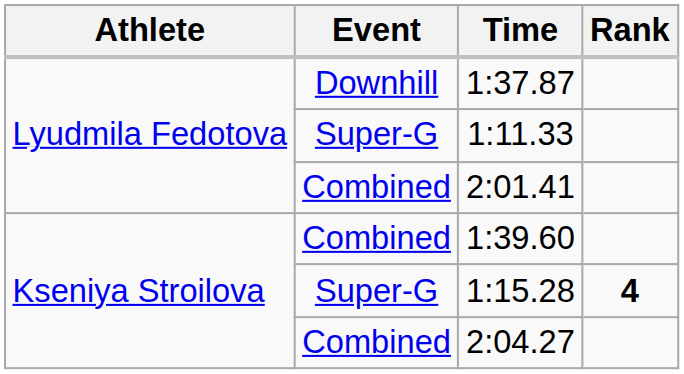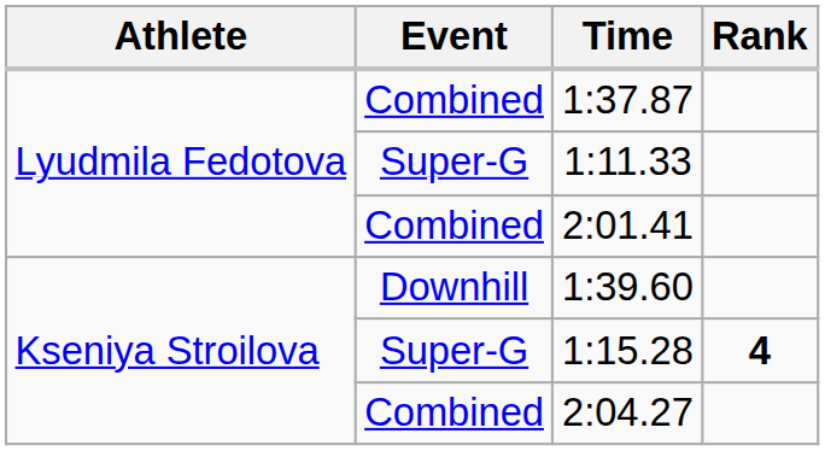 <table class="wikitable" border="1">
 <tr>
 <th>Athlete</th>
 <th>Event</th>
 <th>Time</th>
 <th>Rank</th>
 </tr>
 <tr align=center style="border-bottom:2px solid silver;">
 </tr>
 <tr align=center>
 <td align=left rowspan=3><a href='#'>Lyudmila Fedotova</a></td>
-<td><a href='#'>Downhill</a></td>
+<td><a href='#'>Combined</a></td>
 <td>1:37.87</td>
 <td></td>
 </tr>
 <tr align=center>
 <td><a href='#'>Super-G</a></td>
 <td>1:11.33</td>
 <td></td>
 </tr>
 <tr align=center>
 <td><a href='#'>Combined</a></td>
 <td>2:01.41</td>
 <td></td>
 </tr>
 <tr align=center>
 <td align=left rowspan=3><a href='#'>Kseniya Stroilova</a></td>
-<td><a href='#'>Combined</a></td>
+<td><a href='#'>Downhill</a></td>
 <td>1:39.60</td>
 <td></td>
 </tr>
 <tr align=center>
 <td><a href='#'>Super-G</a></td>
 <td>1:15.28</td>
 <td><strong>4</strong></td>
 </tr>
 <tr align=center>
 <td><a href='#'>Combined</a></td>
 <td>2:04.27</td>
 <td></td>
 </tr>
 </table>
